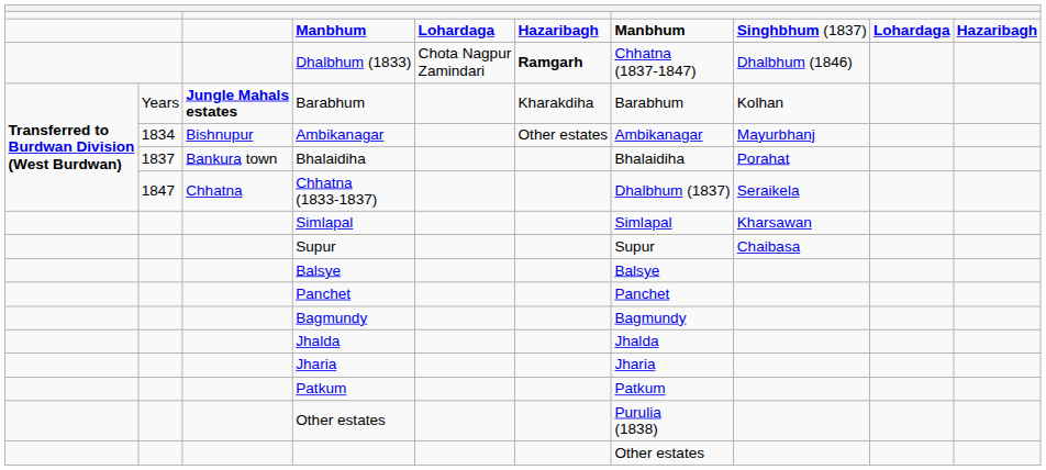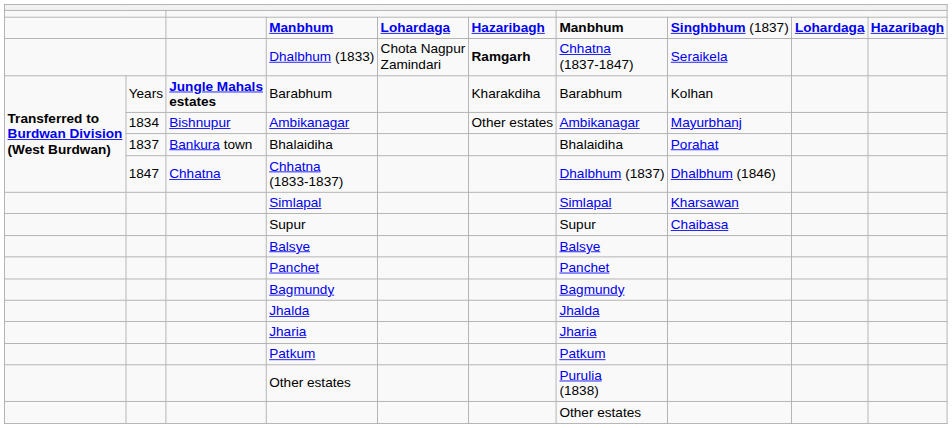 <table class="wikitable">
 <tr>
 <th colspan="10"></th>
 </tr>
 <tr>
 <td colspan="2"></td>
 <td colspan="4"></td>
 <td colspan="4"></td>
 </tr>
 <tr>
 <td colspan="2"></td>
 <td></td>
 <td><strong><a href='#'>Manbhum</a></strong></td>
 <td><a href='#'><strong>Lohardaga</strong></a></td>
 <td><a href='#'><strong>Hazaribagh</strong></a></td>
 <td><strong>Manbhum</strong></td>
 <td><strong><a href='#'>Singhbhum</a></strong> (1837)</td>
 <td><a href='#'><strong>Lohardaga</strong></a></td>
 <td><a href='#'><strong>Hazaribagh</strong></a></td>
 </tr>
 <tr>
 <td colspan="2"></td>
 <td></td>
 <td><a href='#'>Dhalbhum</a> (1833)</td>
 <td>Chota Nagpur <br>Zamindari</td>
 <td><strong>Ramgarh</strong></td>
 <td><a href='#'>Chhatna</a><br>(1837-1847)</td>
-<td><a href='#'>Dhalbhum</a> (1846)</td>
+<td><a href='#'>Seraikela</a></td>
 <td></td>
 <td></td>
 </tr>
 <tr>
 <td rowspan="4"><strong>Transferred to <br><a href='#'>Burdwan Division</a> <br>(West Burdwan)</strong></td>
 <td>Years</td>
 <td><a href='#'><strong>Jungle Mahals</strong></a> <br><strong>estates</strong></td>
 <td>Barabhum</td>
 <td></td>
 <td>Kharakdiha</td>
 <td>Barabhum</td>
 <td>Kolhan</td>
 <td></td>
 <td></td>
 </tr>
 <tr>
 <td>1834</td>
 <td><a href='#'>Bishnupur</a></td>
 <td><a href='#'>Ambikanagar</a></td>
 <td></td>
 <td>Other estates</td>
 <td><a href='#'>Ambikanagar</a></td>
 <td><a href='#'>Mayurbhanj</a></td>
 <td></td>
 <td></td>
 </tr>
 <tr>
 <td>1837</td>
 <td><a href='#'>Bankura</a> town</td>
 <td>Bhalaidiha</td>
 <td></td>
 <td></td>
 <td>Bhalaidiha</td>
 <td><a href='#'>Porahat</a></td>
 <td></td>
 <td></td>
 </tr>
 <tr>
 <td>1847</td>
 <td><a href='#'>Chhatna</a></td>
 <td><a href='#'>Chhatna</a><br>(1833-1837)</td>
 <td></td>
 <td></td>
 <td><a href='#'>Dhalbhum</a> (1837)</td>
-<td><a href='#'>Seraikela</a></td>
+<td><a href='#'>Dhalbhum</a> (1846)</td>
 <td></td>
 <td></td>
 </tr>
 <tr>
 <td></td>
 <td></td>
 <td></td>
 <td><a href='#'>Simlapal</a></td>
 <td></td>
 <td></td>
 <td><a href='#'>Simlapal</a></td>
 <td><a href='#'>Kharsawan</a></td>
 <td></td>
 <td></td>
 </tr>
 <tr>
 <td></td>
 <td></td>
 <td></td>
 <td>Supur</td>
 <td></td>
 <td></td>
 <td>Supur</td>
 <td><a href='#'>Chaibasa</a></td>
 <td></td>
 <td></td>
 </tr>
 <tr>
 <td></td>
 <td></td>
 <td></td>
 <td><a href='#'>Balsye</a></td>
 <td></td>
 <td></td>
 <td><a href='#'>Balsye</a></td>
 <td></td>
 <td></td>
 <td></td>
 </tr>
 <tr>
 <td></td>
 <td></td>
 <td></td>
 <td><a href='#'>Panchet</a></td>
 <td></td>
 <td></td>
 <td><a href='#'>Panchet</a></td>
 <td></td>
 <td></td>
 <td></td>
 </tr>
 <tr>
 <td></td>
 <td></td>
 <td></td>
 <td><a href='#'>Bagmundy</a></td>
 <td></td>
 <td></td>
 <td><a href='#'>Bagmundy</a></td>
 <td></td>
 <td></td>
 <td></td>
 </tr>
 <tr>
 <td></td>
 <td></td>
 <td></td>
 <td><a href='#'>Jhalda</a></td>
 <td></td>
 <td></td>
 <td><a href='#'>Jhalda</a></td>
 <td></td>
 <td></td>
 <td></td>
 </tr>
 <tr>
 <td></td>
 <td></td>
 <td></td>
 <td><a href='#'>Jharia</a></td>
 <td></td>
 <td></td>
 <td><a href='#'>Jharia</a></td>
 <td></td>
 <td></td>
 <td></td>
 </tr>
 <tr>
 <td></td>
 <td></td>
 <td></td>
 <td><a href='#'>Patkum</a></td>
 <td></td>
 <td></td>
 <td><a href='#'>Patkum</a></td>
 <td></td>
 <td></td>
 <td></td>
 </tr>
 <tr>
 <td></td>
 <td></td>
 <td></td>
 <td>Other estates</td>
 <td></td>
 <td></td>
 <td><a href='#'>Purulia</a><br>(1838)</td>
 <td></td>
 <td></td>
 <td></td>
 </tr>
 <tr>
 <td></td>
 <td></td>
 <td></td>
 <td></td>
 <td></td>
 <td></td>
 <td>Other estates</td>
 <td></td>
 <td></td>
 <td></td>
 </tr>
 </table>
